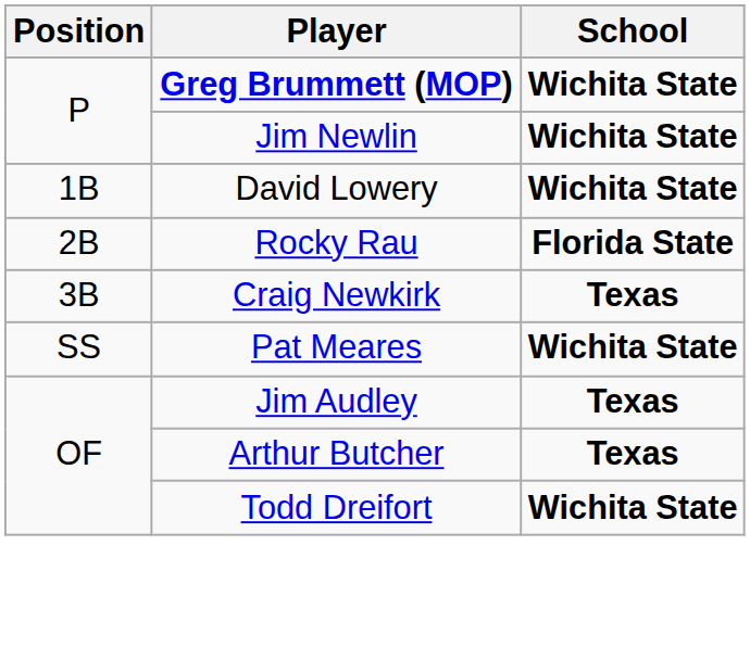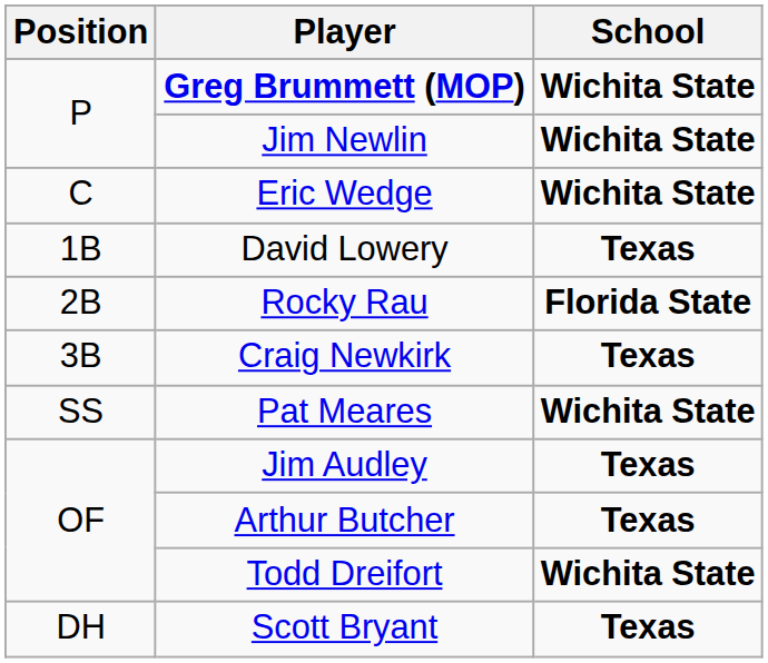 <table class="wikitable" style=text-align:center>
 <tr>
 <th>Position</th>
 <th>Player</th>
 <th>School</th>
 </tr>
 <tr>
 <td rowspan=2>P</td>
 <td><strong><a href='#'>Greg Brummett</a> (<a href='#'>MOP</a>)</strong></td>
 <td style=><strong>Wichita State</strong></td>
 </tr>
 <tr>
 <td><a href='#'>Jim Newlin</a></td>
 <td style=><strong>Wichita State</strong></td>
 </tr>
 <tr>
+<td>C</td>
+<td><a href='#'>Eric Wedge</a></td>
+<td style=><strong>Wichita State</strong></td>
+</tr>
+<tr>
 <td>1B</td>
 <td>David Lowery</td>
-<td style=><strong>Wichita State</strong></td>
+<td style=><strong>Texas</strong></td>
 </tr>
 <tr>
 <td>2B</td>
 <td><a href='#'>Rocky Rau</a></td>
 <td style=><strong>Florida State</strong></td>
 </tr>
 <tr>
 <td>3B</td>
 <td><a href='#'>Craig Newkirk</a></td>
 <td style=><strong>Texas</strong></td>
 </tr>
 <tr>
 <td>SS</td>
 <td><a href='#'>Pat Meares</a></td>
 <td style=><strong>Wichita State</strong></td>
 </tr>
 <tr>
 <td rowspan=3>OF</td>
 <td><a href='#'>Jim Audley</a></td>
 <td style=><strong>Texas</strong></td>
 </tr>
 <tr>
 <td><a href='#'>Arthur Butcher</a></td>
 <td style=><strong>Texas</strong></td>
 </tr>
 <tr>
 <td><a href='#'>Todd Dreifort</a></td>
 <td style=><strong>Wichita State</strong></td>
 </tr>
+<tr>
+<td>DH</td>
+<td><a href='#'>Scott Bryant</a></td>
+<td style=><strong>Texas</strong></td>
+</tr>
 </table>
